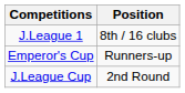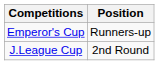 <table class="wikitable" style="text-align:center;">
 <tr>
 <th>Competitions</th>
 <th>Position</th>
-</tr>
-<tr>
-<td><a href='#'>J.League 1</a></td>
-<td>8th / 16 clubs</td>
 </tr>
 <tr>
 <td><a href='#'>Emperor's Cup</a></td>
 <td>Runners-up</td>
 </tr>
 <tr>
 <td><a href='#'>J.League Cup</a></td>
 <td>2nd Round</td>
 </tr>
 </table>
